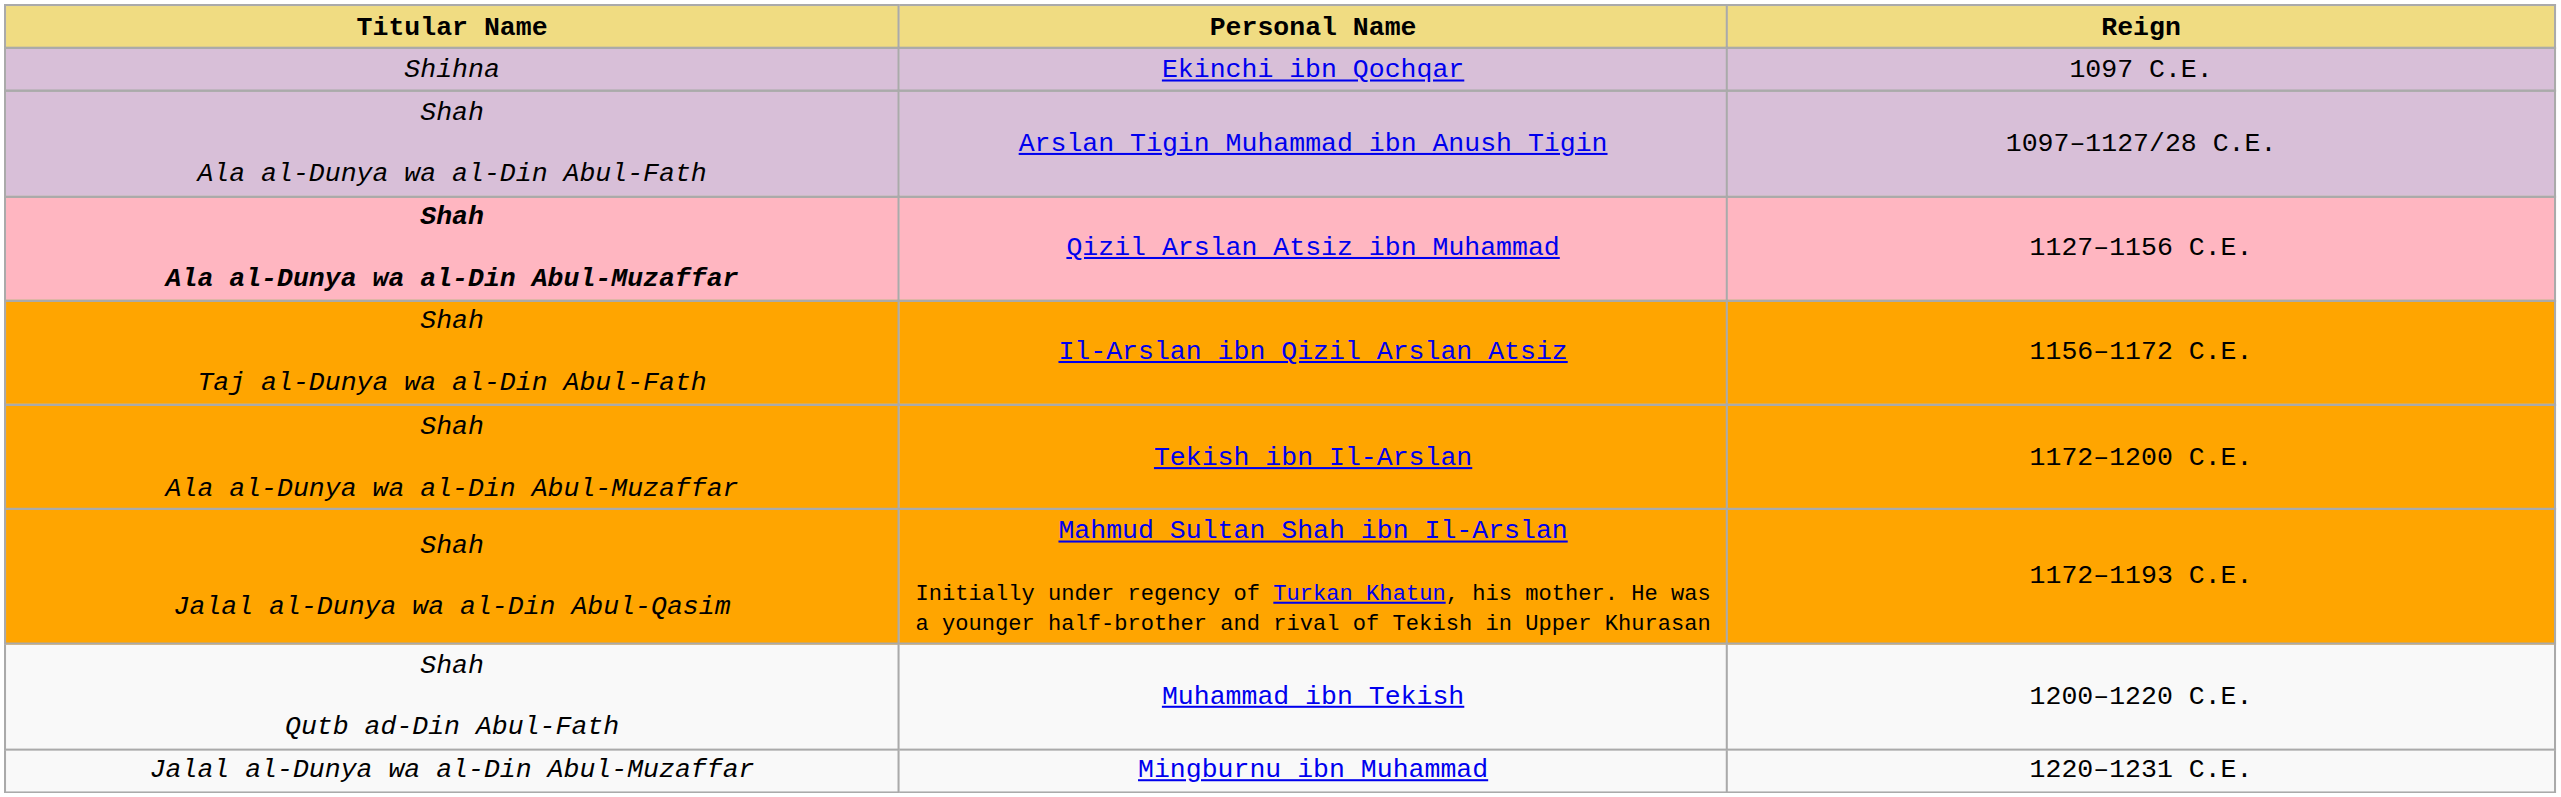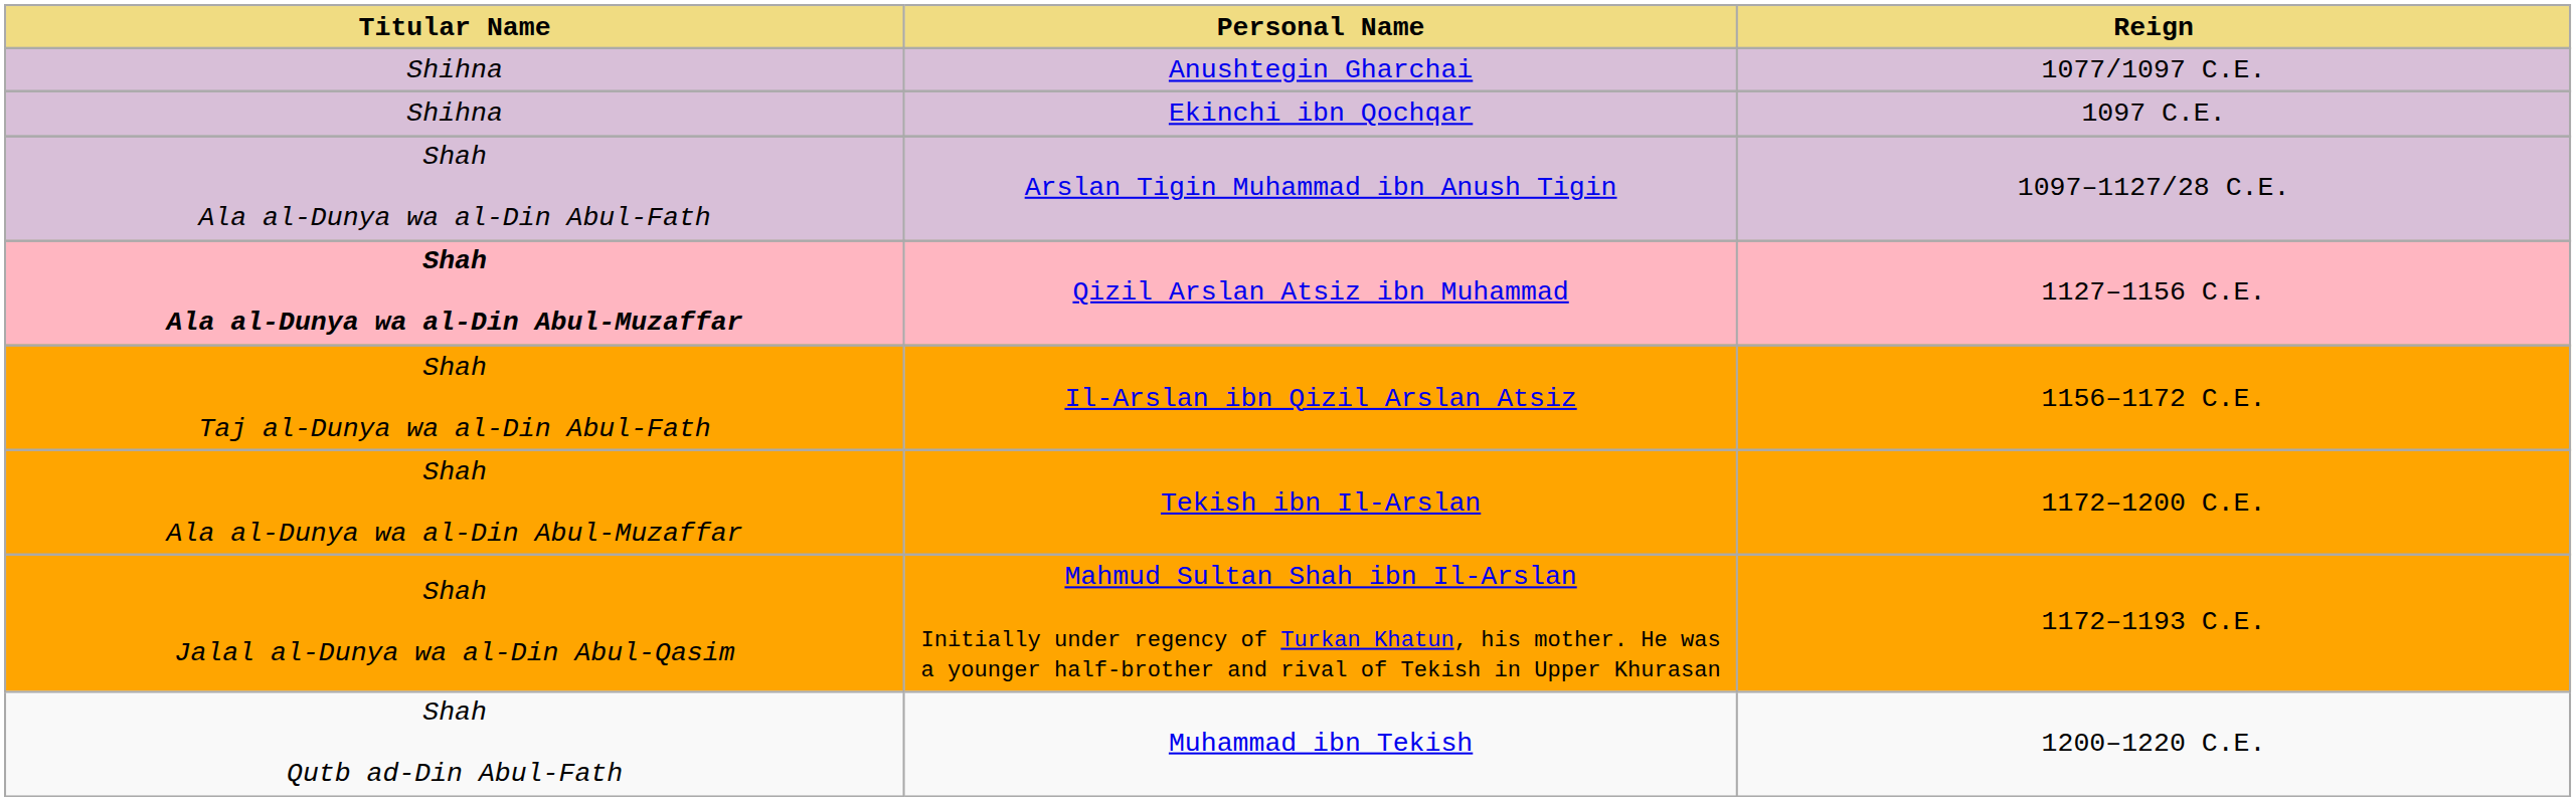 <table class="wikitable">
 <tr>
 <th style="background-color:#F0DC82" width=27%>Titular Name</th>
 <th style="background-color:#F0DC82" width=25%>Personal Name</th>
 <th style="background-color:#F0DC82" width=25%>Reign</th>
 </tr>
 <tr>
+</tr>
+<tr bgcolor="#D8BFD8">
+<td align="center"><em>Shihna</em></td>
+<td align="center"><a href='#'>Anushtegin Gharchai</a> <br> <small> </small></td>
+<td align="center">1077/1097 C.E.</td>
 </tr>
 <tr>
 </tr>
 <tr bgcolor="#D8BFD8">
 <td align="center"><em>Shihna</em></td>
 <td align="center"><a href='#'>Ekinchi ibn Qochqar</a> <br> <small> </small></td>
 <td align="center">1097 C.E.</td>
 </tr>
 <tr>
 </tr>
 <tr bgcolor="#D8BFD8">
 <td align="center"><em>Shah</em> <br> <small> </small> <br> <em>Ala al-Dunya wa al-Din Abul-Fath</em> <br> <small> </small></td>
 <td align="center"><a href='#'>Arslan Tigin Muhammad ibn Anush Tigin</a> <br> <small> </small></td>
 <td align="center">1097–1127/28 C.E.</td>
 </tr>
 <tr>
 </tr>
 <tr style="background:lightpink">
 <td align="center"><strong><em>Shah</em> <br> <small> </small> <br> <em>Ala al-Dunya wa al-Din Abul-Muzaffar</em> <br> <small> </small></strong></td>
 <td align="center"><a href='#'>Qizil Arslan Atsiz ibn Muhammad</a><br> <small> </small></td>
 <td align="center">1127–1156 C.E.</td>
 </tr>
 <tr>
 </tr>
 <tr style="background:orange">
 <td align="center"><em>Shah</em> <br> <small> </small> <br> <em>Taj al-Dunya wa al-Din Abul-Fath</em> <br> <small> </small></td>
 <td align="center"><a href='#'>Il-Arslan ibn Qizil Arslan Atsiz</a><br> <small> </small></td>
 <td align="center">1156–1172 C.E.</td>
 </tr>
 <tr>
 </tr>
 <tr style="background:orange">
 <td align="center"><em>Shah</em> <br> <small> </small> <br> <em>Ala al-Dunya wa al-Din Abul-Muzaffar</em> <br> <small> </small></td>
 <td align="center"><a href='#'>Tekish ibn Il-Arslan</a><br> <small> </small></td>
 <td align="center">1172–1200 C.E.</td>
 </tr>
 <tr>
 </tr>
 <tr style="background:orange">
 <td align="center"><em>Shah</em> <br> <small> </small> <br> <em>Jalal al-Dunya wa al-Din Abul-Qasim</em> <br> <small> </small></td>
 <td align="center"><a href='#'>Mahmud Sultan Shah ibn Il-Arslan</a><br> <small> </small><br><small>Initially under regency of <a href='#'>Turkan Khatun</a>, his mother. He was a younger half-brother and rival of Tekish in Upper Khurasan</small></td>
 <td align="center">1172–1193 C.E.</td>
 </tr>
 <tr>
 <td align="center"><em>Shah</em> <br> <small> </small> <br> <em>Qutb ad-Din Abul-Fath</em> <br> <small> </small></td>
 <td align="center"><a href='#'>Muhammad ibn Tekish</a> <br> <small> </small></td>
 <td align="center">1200–1220 C.E.</td>
 </tr>
-<tr>
-<td align="center"><em>Jalal al-Dunya wa al-Din Abul-Muzaffar </em> <br> <small> </small></td>
-<td align="center"><a href='#'>Mingburnu ibn Muhammad</a><br> <small> </small></td>
-<td align="center">1220–1231 C.E.</td>
-</tr>
 </table>
